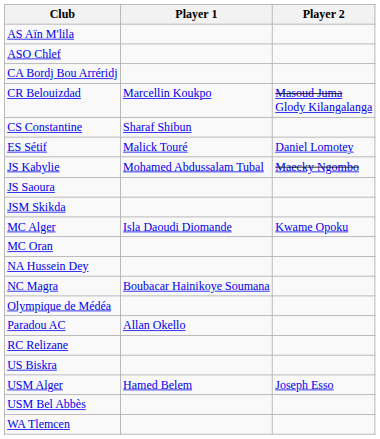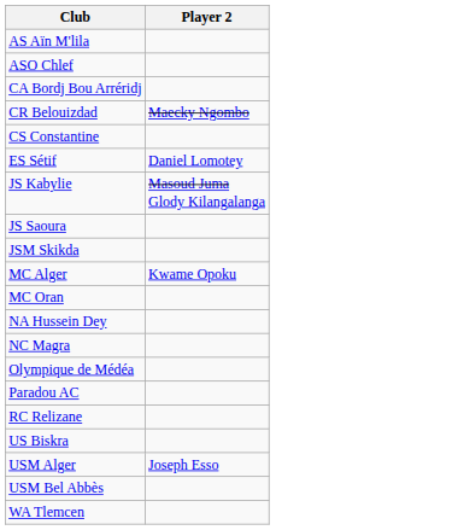 <table class="wikitable plainrowheaders sortable" style="text-align:left;font-size:95%">
 <tr>
 <th>Club</th>
-<th>Player 1</th>
 <th>Player 2</th>
 </tr>
 <tr style="vertical-align:top;">
 <td><a href='#'>AS Aïn M'lila</a></td>
 <td></td>
-<td></td>
 </tr>
 <tr style="vertical-align:top;">
 <td><a href='#'>ASO Chlef</a></td>
-<td></td>
 <td></td>
 </tr>
 <tr style="vertical-align:top;">
 <td><a href='#'>CA Bordj Bou Arréridj</a></td>
 <td></td>
-<td></td>
 </tr>
 <tr style="vertical-align:top;">
 <td><a href='#'>CR Belouizdad</a></td>
-<td> <a href='#'>Marcellin Koukpo</a></td>
-<td> <s><a href='#'>Masoud Juma</a></s><br> <a href='#'>Glody Kilangalanga</a></td>
+<td> <s><a href='#'>Maecky Ngombo</a></s></td>
 </tr>
 <tr style="vertical-align:top;">
 <td><a href='#'>CS Constantine</a></td>
-<td> <a href='#'>Sharaf Shibun</a></td>
 <td></td>
 </tr>
 <tr style="vertical-align:top;">
 <td><a href='#'>ES Sétif</a></td>
-<td> <a href='#'>Malick Touré</a></td>
 <td> <a href='#'>Daniel Lomotey</a></td>
 </tr>
 <tr style="vertical-align:top;">
 <td><a href='#'>JS Kabylie</a></td>
-<td> <a href='#'>Mohamed Abdussalam Tubal</a></td>
-<td> <s><a href='#'>Maecky Ngombo</a></s></td>
+<td> <s><a href='#'>Masoud Juma</a></s><br> <a href='#'>Glody Kilangalanga</a></td>
 </tr>
 <tr style="vertical-align:top;">
 <td><a href='#'>JS Saoura</a></td>
-<td></td>
 <td></td>
 </tr>
 <tr style="vertical-align:top;">
 <td><a href='#'>JSM Skikda</a></td>
 <td></td>
-<td></td>
 </tr>
 <tr style="vertical-align:top;">
 <td><a href='#'>MC Alger</a></td>
-<td> <a href='#'>Isla Daoudi Diomande</a></td>
 <td> <a href='#'>Kwame Opoku</a></td>
 </tr>
 <tr style="vertical-align:top;">
 <td><a href='#'>MC Oran</a></td>
 <td></td>
-<td></td>
 </tr>
 <tr style="vertical-align:top;">
 <td><a href='#'>NA Hussein Dey</a></td>
 <td></td>
-<td></td>
 </tr>
 <tr style="vertical-align:top;">
 <td><a href='#'>NC Magra</a></td>
-<td> <a href='#'>Boubacar Hainikoye Soumana</a></td>
 <td></td>
 </tr>
 <tr style="vertical-align:top;">
 <td><a href='#'>Olympique de Médéa</a></td>
 <td></td>
-<td></td>
 </tr>
 <tr style="vertical-align:top;">
 <td><a href='#'>Paradou AC</a></td>
-<td> <a href='#'>Allan Okello</a></td>
 <td></td>
 </tr>
 <tr style="vertical-align:top;">
 <td><a href='#'>RC Relizane</a></td>
 <td></td>
-<td></td>
 </tr>
 <tr style="vertical-align:top;">
 <td><a href='#'>US Biskra</a></td>
 <td></td>
-<td></td>
 </tr>
 <tr style="vertical-align:top;">
 <td><a href='#'>USM Alger</a></td>
-<td> <a href='#'>Hamed Belem</a></td>
 <td> <a href='#'>Joseph Esso</a></td>
 </tr>
 <tr style="vertical-align:top;">
 <td><a href='#'>USM Bel Abbès</a></td>
 <td></td>
-<td></td>
 </tr>
 <tr style="vertical-align:top;">
 <td><a href='#'>WA Tlemcen</a></td>
 <td></td>
-<td></td>
 </tr>
 </table>
